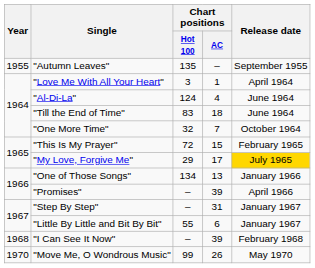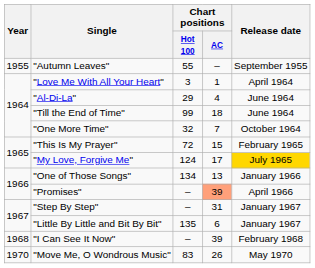 <table class="wikitable">
 <tr>
 <th style="text-align:center;" rowspan="2">Year</th>
 <th style="text-align:center;" rowspan="2">Single</th>
 <th style="text-align:center;" colspan="2">Chart positions</th>
 <th style="text-align:center;" rowspan="2">Release date</th>
 </tr>
 <tr>
 <th width="40"><small><a href='#'>Hot 100</a></small></th>
 <th width="40"><small><a href='#'>AC</a></small></th>
 </tr>
 <tr>
 <td style="text-align:center;">1955</td>
 <td align="left">"Autumn Leaves"</td>
-<td style="text-align:center;">135</td>
+<td style="text-align:center;">55</td>
 <td style="text-align:center;">–</td>
 <td style="text-align:center;">September 1955</td>
 </tr>
 <tr>
 <td style="text-align:center;" rowspan="4">1964</td>
 <td align="left">"<a href='#'>Love Me With All Your Heart</a>"</td>
 <td style="text-align:center;">3</td>
 <td style="text-align:center;">1</td>
 <td style="text-align:center;">April 1964</td>
 </tr>
 <tr>
 <td align="left">"<a href='#'>Al-Di-La</a>"</td>
-<td style="text-align:center;">124</td>
+<td style="text-align:center;">29</td>
 <td style="text-align:center;">4</td>
 <td style="text-align:center;">June 1964</td>
 </tr>
 <tr>
 <td align="left">"Till the End of Time"</td>
-<td style="text-align:center;">83</td>
+<td style="text-align:center;">99</td>
 <td style="text-align:center;">18</td>
 <td style="text-align:center;">June 1964</td>
 </tr>
 <tr>
 <td align="left">"One More Time"</td>
 <td style="text-align:center;">32</td>
 <td style="text-align:center;">7</td>
 <td style="text-align:center;">October 1964</td>
 </tr>
 <tr>
 <td style="text-align:center;" rowspan="2">1965</td>
 <td align="left">"This Is My Prayer"</td>
 <td style="text-align:center;">72</td>
 <td style="text-align:center;">15</td>
 <td style="text-align:center;">February 1965</td>
 </tr>
 <tr>
 <td align="left">"<a href='#'>My Love, Forgive Me</a>"</td>
-<td style="text-align:center;">29</td>
+<td style="text-align:center;">124</td>
 <td style="text-align:center;">17</td>
 <td style="background: gold; text-align:center;">July 1965</td>
 </tr>
 <tr>
 <td style="text-align:center;" rowspan="2">1966</td>
 <td align="left">"One of Those Songs"</td>
 <td style="text-align:center;">134</td>
 <td style="text-align:center;">13</td>
 <td style="text-align:center;">January 1966</td>
 </tr>
 <tr>
 <td align="left">"Promises"</td>
 <td style="text-align:center;">–</td>
-<td style="text-align:center;">39</td>
+<td style="background: lightsalmon; text-align:center;">39</td>
 <td style="text-align:center;">April 1966</td>
 </tr>
 <tr>
 <td style="text-align:center;" rowspan="2">1967</td>
 <td align="left">"Step By Step"</td>
 <td style="text-align:center;">–</td>
 <td style="text-align:center;">31</td>
 <td style="text-align:center;">January 1967</td>
 </tr>
 <tr>
 <td align="left">"Little By Little and Bit By Bit"</td>
-<td style="text-align:center;">55</td>
+<td style="text-align:center;">135</td>
 <td style="text-align:center;">6</td>
 <td style="text-align:center;">January 1967</td>
 </tr>
 <tr>
 <td style="text-align:center;">1968</td>
 <td align="left">"I Can See It Now"</td>
 <td style="text-align:center;">–</td>
 <td style="text-align:center;">39</td>
 <td style="text-align:center;">February 1968</td>
 </tr>
 <tr>
 <td style="text-align:center;">1970</td>
 <td align="left">"Move Me, O Wondrous Music"</td>
-<td style="text-align:center;">99</td>
+<td style="text-align:center;">83</td>
 <td style="text-align:center;">26</td>
 <td style="text-align:center;">May 1970</td>
 </tr>
 </table>
